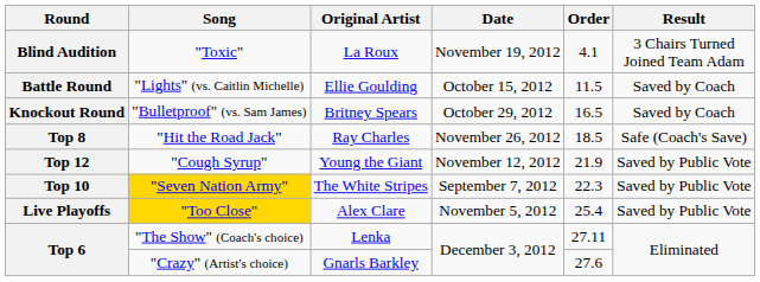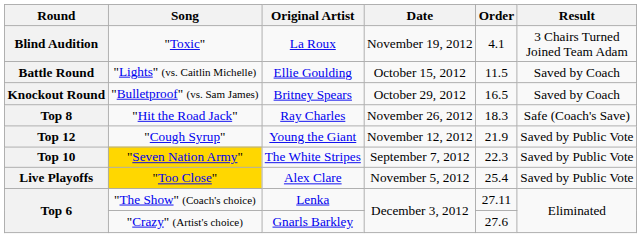 <table class="wikitable" style="text-align:center; font-size:90%; line-height:16px;">
 <tr>
 <th scope="col">Round</th>
 <th scope="col">Song</th>
 <th scope="col">Original Artist</th>
 <th scope="col">Date</th>
 <th scope="col">Order</th>
 <th scope="col">Result</th>
 </tr>
 <tr>
 <th scope="row">Blind Audition</th>
 <td>"<a href='#'>Toxic</a>"</td>
 <td><a href='#'>La Roux</a></td>
 <td>November 19, 2012</td>
 <td>4.1</td>
 <td>3 Chairs Turned<br> Joined Team Adam</td>
 </tr>
 <tr>
 <th scope="row">Battle Round</th>
 <td>"<a href='#'>Lights</a>" <small> (vs. Caitlin Michelle)</small></td>
 <td><a href='#'>Ellie Goulding</a></td>
 <td>October 15, 2012</td>
 <td>11.5</td>
 <td>Saved by Coach</td>
 </tr>
 <tr>
 <th scope="row">Knockout Round</th>
 <td>"<a href='#'>Bulletproof</a>" <small> (vs. Sam James)</small></td>
 <td><a href='#'>Britney Spears</a></td>
 <td>October 29, 2012</td>
 <td>16.5</td>
 <td>Saved by Coach</td>
 </tr>
 <tr>
 <th scope="row">Top 8</th>
 <td>"<a href='#'>Hit the Road Jack</a>"</td>
 <td><a href='#'>Ray Charles</a></td>
 <td>November 26, 2012</td>
-<td>18.5</td>
+<td>18.3</td>
 <td>Safe (Coach's Save)</td>
 </tr>
 <tr>
 <th scope="row">Top 12</th>
 <td>"<a href='#'>Cough Syrup</a>"</td>
 <td><a href='#'>Young the Giant</a></td>
 <td>November 12, 2012</td>
 <td>21.9</td>
 <td>Saved by Public Vote</td>
 </tr>
 <tr>
 <th scope="row">Top 10</th>
 <td style="background:gold;">"<a href='#'>Seven Nation Army</a>"</td>
 <td><a href='#'>The White Stripes</a></td>
 <td>September 7, 2012</td>
 <td>22.3</td>
 <td>Saved by Public Vote</td>
 </tr>
 <tr>
 <th scope="row">Live Playoffs</th>
 <td style="background:gold;">"<a href='#'>Too Close</a>"</td>
 <td><a href='#'>Alex Clare</a></td>
 <td>November 5, 2012</td>
 <td>25.4</td>
 <td>Saved by Public Vote</td>
 </tr>
 <tr>
 <th scope="row" rowspan="2">Top 6</th>
 <td>"<a href='#'>The Show</a>" <small>(Coach's choice)</small></td>
 <td><a href='#'>Lenka</a></td>
 <td rowspan="2">December 3, 2012</td>
 <td>27.11</td>
 <td rowspan="2">Eliminated</td>
 </tr>
 <tr>
 <td>"<a href='#'>Crazy</a>" <small>(Artist's choice)</small></td>
 <td><a href='#'>Gnarls Barkley</a></td>
 <td>27.6</td>
 </tr>
 </table>
